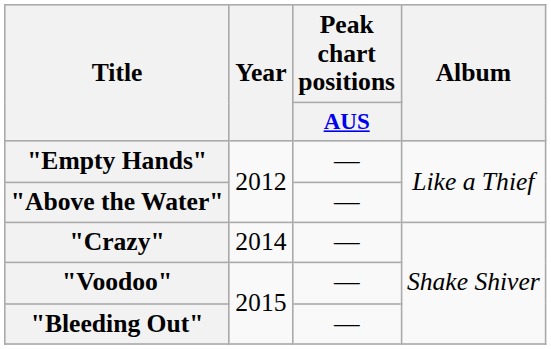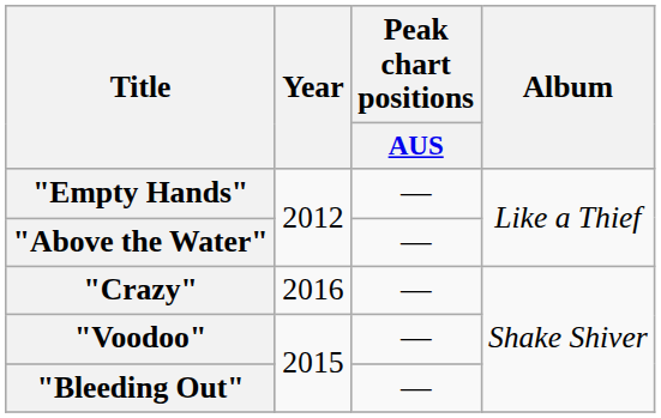 <table class="wikitable plainrowheaders" style="text-align:center;">
 <tr>
 <th scope="col" rowspan="2">Title</th>
 <th scope="col" rowspan="2">Year</th>
 <th scope="col" colspan="1">Peak chart positions</th>
 <th scope="col" rowspan="2">Album</th>
 </tr>
 <tr>
 <th scope="col" style="width:3em;font-size:90%;"><a href='#'>AUS</a><br></th>
 </tr>
 <tr>
 <th scope="row">"Empty Hands"</th>
 <td rowspan="2">2012</td>
 <td>—</td>
 <td rowspan="2"><em>Like a Thief</em></td>
 </tr>
 <tr>
 <th scope="row">"Above the Water"</th>
 <td>—</td>
 </tr>
 <tr>
 <th scope="row">"Crazy"</th>
-<td>2014</td>
+<td>2016</td>
 <td>—</td>
 <td rowspan="3"><em>Shake Shiver</em></td>
 </tr>
 <tr>
 <th scope="row">"Voodoo"</th>
 <td rowspan="2">2015</td>
 <td>—</td>
 </tr>
 <tr>
 <th scope="row">"Bleeding Out"</th>
 <td>—</td>
 </tr>
 </table>
